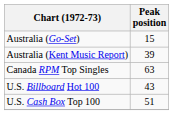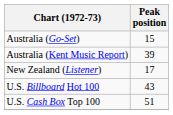 <table class="wikitable sortable">
 <tr>
 <th>Chart (1972-73)</th>
 <th>Peak<br>position</th>
 </tr>
 <tr>
 <td>Australia (<em><a href='#'>Go-Set</a></em>)</td>
 <td style="text-align:center;">15</td>
 </tr>
 <tr>
 <td>Australia (<a href='#'>Kent Music Report</a>)</td>
 <td style="text-align:center;">39</td>
 </tr>
 <tr>
-<td>Canada <em><a href='#'>RPM</a></em> Top Singles</td>
-<td style="text-align:center;">63</td>
+<td>New Zealand (<em><a href='#'>Listener</a></em>)</td>
+<td style="text-align:center;">17</td>
 </tr>
 <tr>
 <td>U.S. <em><a href='#'>Billboard</a></em> <a href='#'>Hot 100</a></td>
 <td style="text-align:center;">43</td>
 </tr>
 <tr>
 <td>U.S. <a href='#'><em>Cash Box</em></a> Top 100</td>
 <td align="center">51</td>
 </tr>
 <tr>
 </tr>
 </table>
